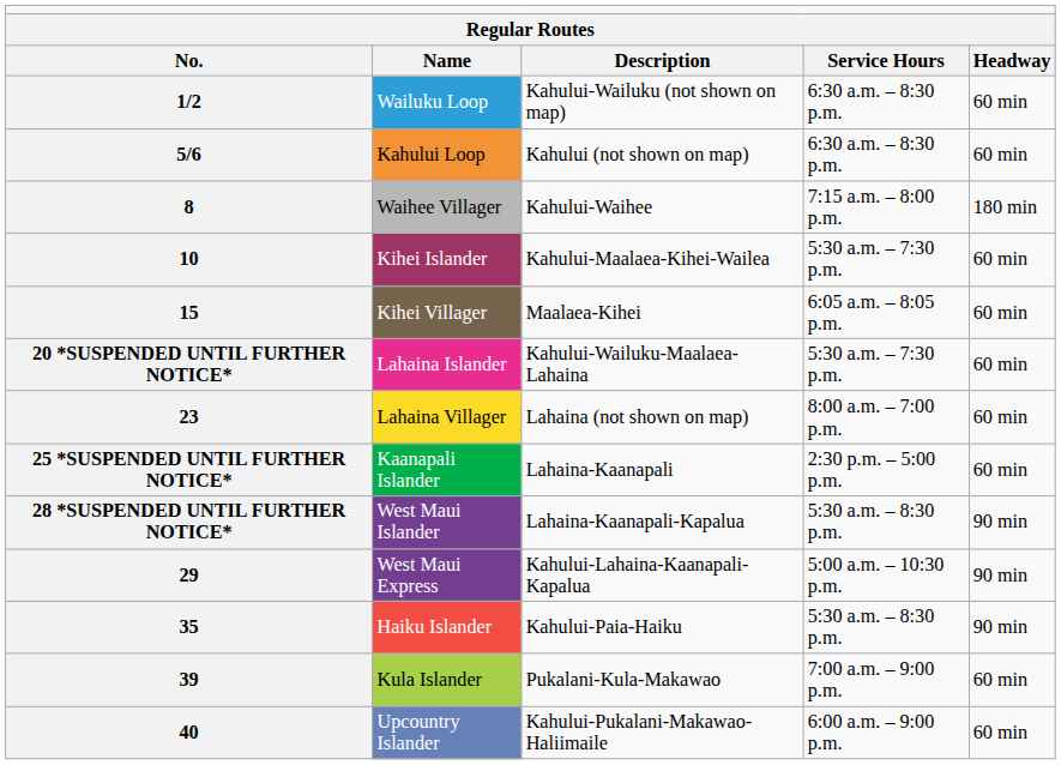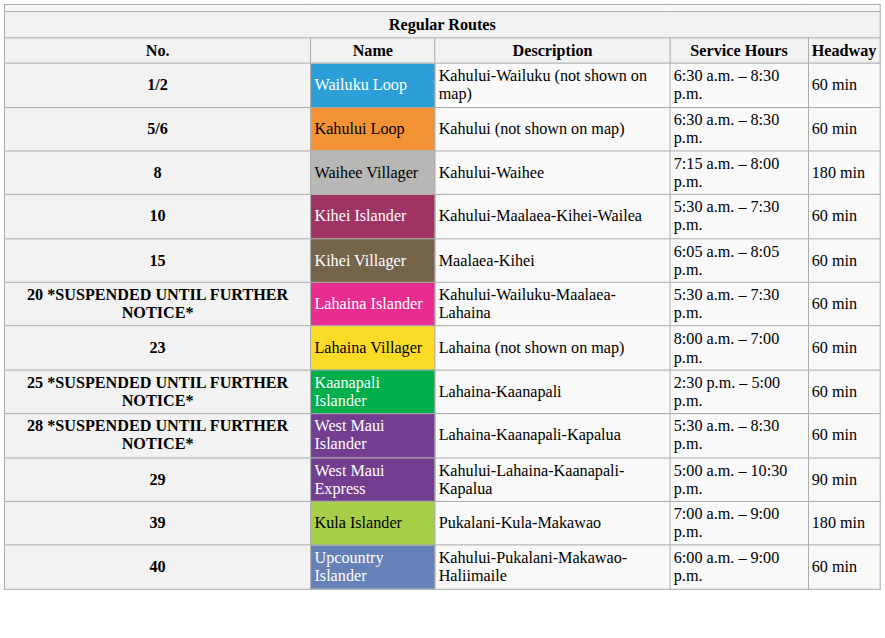 <table class="wikitable">
 <tr>
 <td colspan=5 style="text-align:center"></td>
 </tr>
 <tr>
 <th colspan="5">Regular Routes</th>
 </tr>
 <tr>
 <th>No.</th>
 <th>Name</th>
 <th>Description</th>
 <th>Service Hours</th>
 <th>Headway</th>
 </tr>
 <tr>
 <th>1/2</th>
 <td style="background:#2d9fd8;color:#fff">Wailuku Loop</td>
 <td>Kahului-Wailuku (not shown on map)</td>
 <td>6:30 a.m. – 8:30 p.m.</td>
 <td>60 min</td>
 </tr>
 <tr>
 <th>5/6</th>
 <td style="background:#f39336;color:#000">Kahului Loop</td>
 <td>Kahului (not shown on map)</td>
 <td>6:30 a.m. – 8:30 p.m.</td>
 <td>60 min</td>
 </tr>
 <tr>
 <th>8</th>
 <td style="background:#b7b8b6;color:#000">Waihee Villager</td>
 <td>Kahului-Waihee</td>
 <td>7:15 a.m. – 8:00 p.m.</td>
 <td>180 min</td>
 </tr>
 <tr>
 <th>10</th>
 <td style="background:#9f3464;color:#fff">Kihei Islander</td>
 <td>Kahului-Maalaea-Kihei-Wailea</td>
 <td>5:30 a.m. – 7:30 p.m.</td>
 <td>60 min</td>
 </tr>
 <tr>
 <th>15</th>
 <td style="background:#76634b;color:#fff">Kihei Villager</td>
 <td>Maalaea-Kihei</td>
 <td>6:05 a.m. – 8:05 p.m.</td>
 <td>60 min</td>
 </tr>
 <tr>
 <th>20 *SUSPENDED UNTIL FURTHER NOTICE*</th>
 <td style="background:#e92d90;color:#fff">Lahaina Islander</td>
 <td>Kahului-Wailuku-Maalaea-Lahaina</td>
 <td>5:30 a.m. – 7:30 p.m.</td>
 <td>60 min</td>
 </tr>
 <tr>
 <th>23</th>
 <td style="background:#fcdb26;color:#000">Lahaina Villager</td>
 <td>Lahaina (not shown on map)</td>
 <td>8:00 a.m. – 7:00 p.m.</td>
 <td>60 min</td>
 </tr>
 <tr>
 <th>25 *SUSPENDED UNTIL FURTHER NOTICE*</th>
 <td style="background:#00af4a;color:#fff">Kaanapali Islander</td>
 <td>Lahaina-Kaanapali</td>
 <td>2:30 p.m. – 5:00 p.m.</td>
 <td>60 min</td>
 </tr>
 <tr>
 <th>28 *SUSPENDED UNTIL FURTHER NOTICE*</th>
 <td style="background:#743e90;color:#fff">West Maui Islander</td>
 <td>Lahaina-Kaanapali-Kapalua</td>
 <td>5:30 a.m. – 8:30 p.m.</td>
-<td>90 min</td>
+<td>60 min</td>
 </tr>
 <tr>
 <th>29</th>
 <td style="background:#743e90;color:#fff">West Maui Express</td>
 <td>Kahului-Lahaina-Kaanapali-Kapalua</td>
 <td>5:00 a.m. – 10:30 p.m.</td>
 <td>90 min</td>
 </tr>
 <tr>
-<th>35</th>
-<td style="background:#f14d43;color:#fff">Haiku Islander</td>
-<td>Kahului-Paia-Haiku</td>
-<td>5:30 a.m. – 8:30 p.m.</td>
-<td>90 min</td>
-</tr>
-<tr>
 <th>39</th>
 <td style="background:#a7cf48;color:#000">Kula Islander</td>
 <td>Pukalani-Kula-Makawao</td>
 <td>7:00 a.m. – 9:00 p.m.</td>
-<td>60 min</td>
+<td>180 min</td>
 </tr>
 <tr>
 <th>40</th>
 <td style="background:#6680b8;color:#fff">Upcountry Islander</td>
 <td>Kahului-Pukalani-Makawao-Haliimaile</td>
 <td>6:00 a.m. – 9:00 p.m.</td>
 <td>60 min</td>
 </tr>
 </table>
